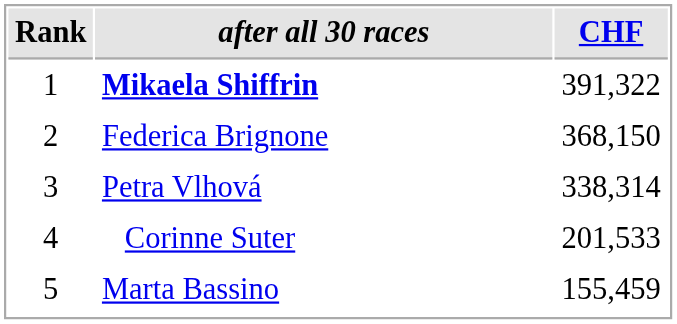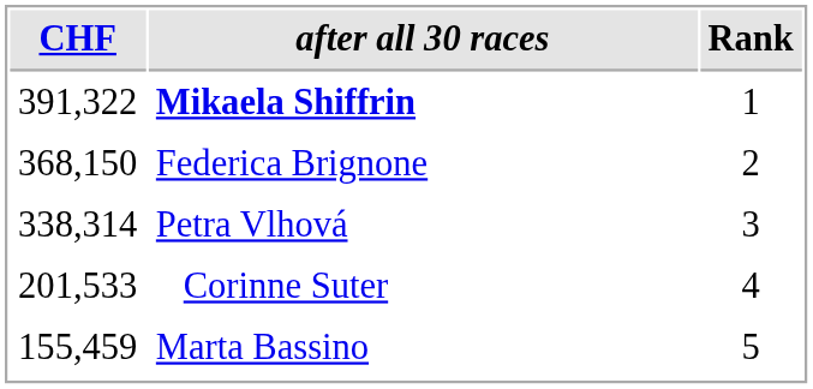 <table cellspacing="1" cellpadding="3" style="border:1px solid #aaa; font-size:86%;">
 <tr style="background:#e4e4e4;">
+<th style="border-bottom:1px solid #aaa; width:37px;"><a href='#'>CHF</a></th>
+<th style="border-bottom:1px solid #aaa; width:200px; white-space:nowrap;"><em>after all 30 races</em></th>
 <th style="border-bottom:1px solid #aaa; width:10px;">Rank</th>
-<th style="border-bottom:1px solid #aaa; width:200px; white-space:nowrap;"><em>after all 30 races</em></th>
-<th style="border-bottom:1px solid #aaa; width:37px;"><a href='#'>CHF</a></th>
 </tr>
 <tr>
+<td align="right">391,322</td>
+<td><strong> <a href='#'>Mikaela Shiffrin</a></strong></td>
 <td style="text-align:center;">1</td>
-<td><strong> <a href='#'>Mikaela Shiffrin</a></strong></td>
-<td align="right">391,322</td>
 </tr>
 <tr>
+<td align="right">368,150</td>
+<td> <a href='#'>Federica Brignone</a></td>
 <td style="text-align:center;">2</td>
-<td> <a href='#'>Federica Brignone</a></td>
-<td align="right">368,150</td>
 </tr>
 <tr>
+<td align="right">338,314</td>
+<td> <a href='#'>Petra Vlhová</a></td>
 <td style="text-align:center;">3</td>
-<td> <a href='#'>Petra Vlhová</a></td>
-<td align="right">338,314</td>
 </tr>
 <tr>
+<td align="right">201,533</td>
+<td>   <a href='#'>Corinne Suter</a></td>
 <td style="text-align:center;">4</td>
-<td>   <a href='#'>Corinne Suter</a></td>
-<td align="right">201,533</td>
 </tr>
 <tr>
+<td align="right">155,459</td>
+<td> <a href='#'>Marta Bassino</a></td>
 <td style="text-align:center;">5</td>
-<td> <a href='#'>Marta Bassino</a></td>
-<td align="right">155,459</td>
 </tr>
 </table>
